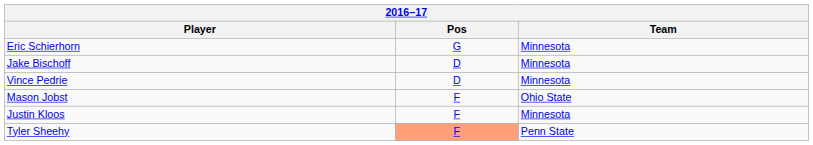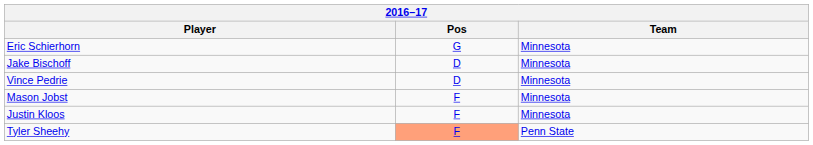 <table class="wikitable" width=95%>
 <tr>
 <th colspan=3><a href='#'>2016–17</a></th>
 </tr>
 <tr>
 <th>Player</th>
 <th>Pos</th>
 <th>Team</th>
 </tr>
 <tr>
 <td><a href='#'>Eric Schierhorn</a></td>
 <td style="text-align:center;"><a href='#'>G</a></td>
 <td><a href='#'>Minnesota</a></td>
 </tr>
 <tr>
 <td><a href='#'>Jake Bischoff</a></td>
 <td style="text-align:center;"><a href='#'>D</a></td>
 <td><a href='#'>Minnesota</a></td>
 </tr>
 <tr>
 <td><a href='#'>Vince Pedrie</a></td>
 <td style="text-align:center;"><a href='#'>D</a></td>
 <td><a href='#'>Minnesota</a></td>
 </tr>
 <tr>
 <td><a href='#'>Mason Jobst</a></td>
 <td style="text-align:center;"><a href='#'>F</a></td>
-<td><a href='#'>Ohio State</a></td>
+<td><a href='#'>Minnesota</a></td>
 </tr>
 <tr>
 <td><a href='#'>Justin Kloos</a></td>
 <td style="text-align:center;"><a href='#'>F</a></td>
 <td><a href='#'>Minnesota</a></td>
 </tr>
 <tr>
 <td><a href='#'>Tyler Sheehy</a></td>
 <td style="background: lightsalmon; text-align:center;"><a href='#'>F</a></td>
 <td><a href='#'>Penn State</a></td>
 </tr>
 </table>
